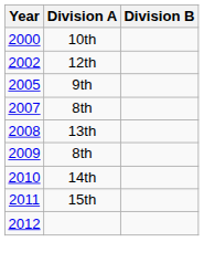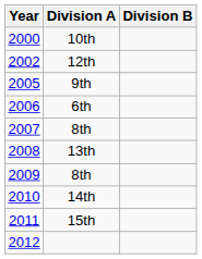 <table class="wikitable" style="text-align:center">
 <tr>
 <th>Year</th>
 <th>Division A</th>
 <th>Division B</th>
 </tr>
 <tr>
 <td><a href='#'>2000</a></td>
 <td>10th</td>
 <td></td>
 </tr>
 <tr>
 <td><a href='#'>2002</a></td>
 <td>12th</td>
 <td></td>
 </tr>
 <tr>
 <td><a href='#'>2005</a></td>
 <td>9th</td>
+<td></td>
+</tr>
+<tr>
+<td><a href='#'>2006</a></td>
+<td>6th</td>
 <td></td>
 </tr>
 <tr>
 <td><a href='#'>2007</a></td>
 <td>8th</td>
 <td></td>
 </tr>
 <tr>
 <td><a href='#'>2008</a></td>
 <td>13th</td>
 <td></td>
 </tr>
 <tr>
 <td><a href='#'>2009</a></td>
 <td>8th</td>
 <td></td>
 </tr>
 <tr>
 <td><a href='#'>2010</a></td>
 <td>14th</td>
 <td></td>
 </tr>
 <tr>
 <td><a href='#'>2011</a></td>
 <td>15th</td>
 <td></td>
 </tr>
 <tr>
 <td><a href='#'>2012</a></td>
 <td></td>
 <td></td>
 </tr>
 </table>
